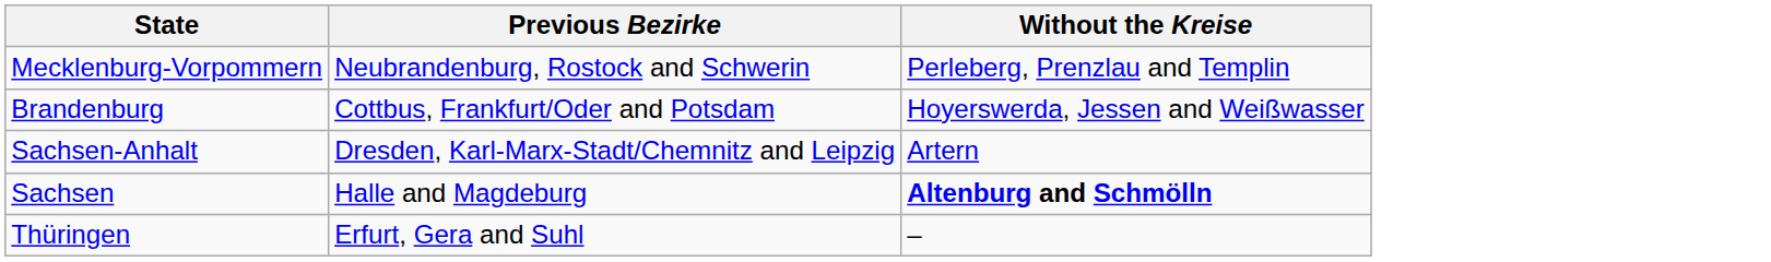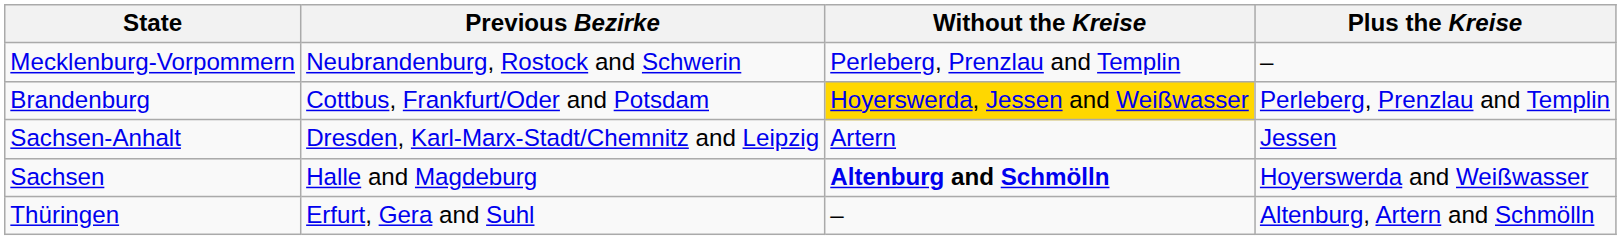 <table class="wikitable">
 <tr>
 <th>State</th>
 <th>Previous <em>Bezirke</em></th>
 <th>Without the <em>Kreise</em></th>
+<th>Plus the <em>Kreise</em></th>
 </tr>
 <tr>
 <td><a href='#'>Mecklenburg-Vorpommern</a></td>
 <td><a href='#'>Neubrandenburg</a>, <a href='#'>Rostock</a> and <a href='#'>Schwerin</a></td>
 <td><a href='#'>Perleberg</a>, <a href='#'>Prenzlau</a> and <a href='#'>Templin</a></td>
+<td>–</td>
 </tr>
 <tr>
 <td><a href='#'>Brandenburg</a></td>
 <td><a href='#'>Cottbus</a>, <a href='#'>Frankfurt/Oder</a> and <a href='#'>Potsdam</a></td>
-<td><a href='#'>Hoyerswerda</a>, <a href='#'>Jessen</a> and <a href='#'>Weißwasser</a></td>
+<td style="background: gold;"><a href='#'>Hoyerswerda</a>, <a href='#'>Jessen</a> and <a href='#'>Weißwasser</a></td>
+<td><a href='#'>Perleberg</a>, <a href='#'>Prenzlau</a> and <a href='#'>Templin</a></td>
 </tr>
 <tr>
 <td><a href='#'>Sachsen-Anhalt</a></td>
 <td><a href='#'>Dresden</a>, <a href='#'>Karl-Marx-Stadt/Chemnitz</a> and <a href='#'>Leipzig</a></td>
 <td><a href='#'>Artern</a></td>
+<td><a href='#'>Jessen</a></td>
 </tr>
 <tr>
 <td><a href='#'>Sachsen</a></td>
 <td><a href='#'>Halle</a> and <a href='#'>Magdeburg</a></td>
 <td><strong><a href='#'>Altenburg</a> and <a href='#'>Schmölln</a></strong></td>
+<td><a href='#'>Hoyerswerda</a> and <a href='#'>Weißwasser</a></td>
 </tr>
 <tr>
 <td><a href='#'>Thüringen</a></td>
 <td><a href='#'>Erfurt</a>, <a href='#'>Gera</a> and <a href='#'>Suhl</a></td>
 <td>–</td>
+<td><a href='#'>Altenburg</a>, <a href='#'>Artern</a> and <a href='#'>Schmölln</a></td>
 </tr>
 </table>
